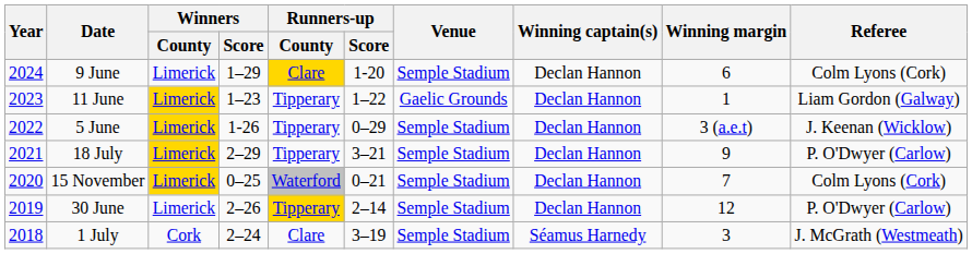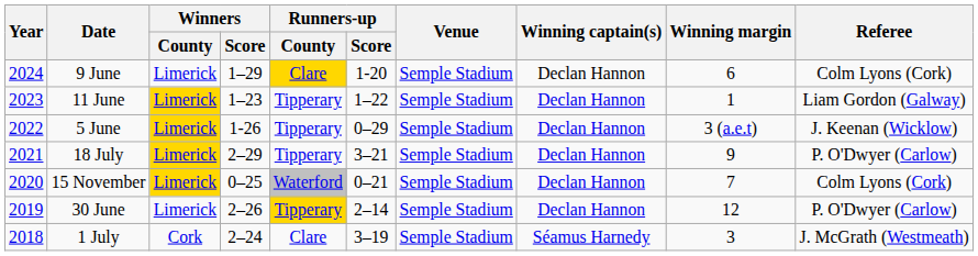 <table class="sortable wikitable plainrowheaders" style="text-align:center;">
 <tr>
 <th rowspan="2">Year</th>
 <th rowspan="2">Date</th>
 <th colspan="2">Winners</th>
 <th colspan="2">Runners-up</th>
 <th rowspan="2">Venue</th>
 <th rowspan="2">Winning captain(s)</th>
 <th rowspan="2">Winning margin</th>
 <th rowspan="2">Referee</th>
 </tr>
 <tr style="background:#efefef">
 <th>County</th>
 <th>Score</th>
 <th>County</th>
 <th>Score</th>
 </tr>
 <tr>
 <td><a href='#'>2024</a></td>
 <td>9 June</td>
 <td><a href='#'>Limerick</a></td>
 <td>1–29</td>
 <td style="background-color:#FFD700"><a href='#'>Clare</a></td>
 <td>1-20</td>
 <td><a href='#'>Semple Stadium</a></td>
 <td>Declan Hannon</td>
 <td>6</td>
 <td>Colm Lyons (Cork)</td>
 </tr>
 <tr>
 <td><a href='#'>2023</a></td>
 <td>11 June</td>
 <td style="background-color:#FFD700"><a href='#'>Limerick</a></td>
 <td>1–23</td>
 <td><a href='#'>Tipperary</a></td>
 <td>1–22</td>
-<td><a href='#'>Gaelic Grounds</a></td>
+<td><a href='#'>Semple Stadium</a></td>
 <td><a href='#'>Declan Hannon</a></td>
 <td>1</td>
 <td>Liam Gordon (<a href='#'>Galway</a>)</td>
 </tr>
 <tr>
 <td><a href='#'>2022</a></td>
 <td>5 June</td>
 <td style="background-color:#FFD700"><a href='#'>Limerick</a></td>
 <td>1-26</td>
 <td><a href='#'>Tipperary</a></td>
 <td>0–29</td>
 <td><a href='#'>Semple Stadium</a></td>
 <td><a href='#'>Declan Hannon</a></td>
 <td>3 (<a href='#'>a.e.t</a>)</td>
 <td>J. Keenan (<a href='#'>Wicklow</a>)</td>
 </tr>
 <tr>
 <td><a href='#'>2021</a></td>
 <td>18 July</td>
 <td style="background-color:#FFD700"><a href='#'>Limerick</a></td>
 <td>2–29</td>
 <td><a href='#'>Tipperary</a></td>
 <td>3–21</td>
 <td><a href='#'>Semple Stadium</a></td>
 <td><a href='#'>Declan Hannon</a></td>
 <td>9</td>
 <td>P. O'Dwyer (<a href='#'>Carlow</a>)</td>
 </tr>
 <tr>
 <td><a href='#'>2020</a></td>
 <td>15 November</td>
 <td style="background-color:#FFD700"><a href='#'>Limerick</a></td>
 <td>0–25</td>
 <td style="background-color:#C0C0C0"><a href='#'>Waterford</a></td>
 <td>0–21</td>
 <td><a href='#'>Semple Stadium</a></td>
 <td><a href='#'>Declan Hannon</a></td>
 <td>7</td>
 <td>Colm Lyons (<a href='#'>Cork</a>)</td>
 </tr>
 <tr>
 <td><a href='#'>2019</a></td>
 <td>30 June</td>
 <td><a href='#'>Limerick</a></td>
 <td>2–26</td>
 <td style="background-color:#FFD700"><a href='#'>Tipperary</a></td>
 <td>2–14</td>
 <td><a href='#'>Semple Stadium</a></td>
 <td><a href='#'>Declan Hannon</a></td>
 <td>12</td>
 <td>P. O'Dwyer (<a href='#'>Carlow</a>)</td>
 </tr>
 <tr>
 <td><a href='#'>2018</a></td>
 <td>1 July</td>
 <td><a href='#'>Cork</a></td>
 <td>2–24</td>
 <td><a href='#'>Clare</a></td>
 <td>3–19</td>
 <td><a href='#'>Semple Stadium</a></td>
 <td><a href='#'>Séamus Harnedy</a></td>
 <td>3</td>
 <td>J. McGrath (<a href='#'>Westmeath</a>)</td>
 </tr>
 </table>
